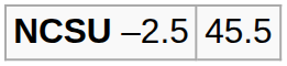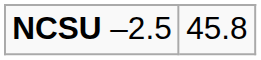 <table class="wikitable">
 <tr align="center">
 </tr>
 <tr align="center">
 <td><strong>NCSU</strong> –2.5</td>
-<td>45.5</td>
+<td>45.8</td>
 </tr>
 </table>
